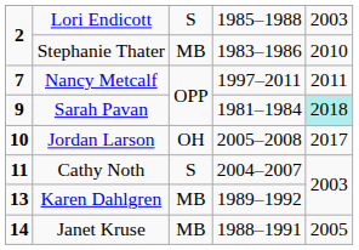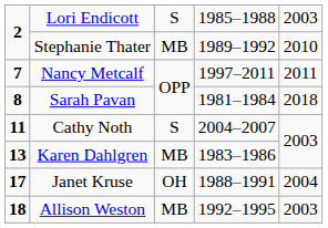 <table class=wikitable style="text-align:center">
 <tr>
 <td rowspan=2><strong>2</strong></td>
 <td><a href='#'>Lori Endicott</a></td>
 <td>S</td>
 <td>1985–1988</td>
 <td>2003</td>
 </tr>
 <tr>
 <td>Stephanie Thater</td>
 <td>MB</td>
-<td>1983–1986</td>
+<td>1989–1992</td>
 <td>2010</td>
 </tr>
 <tr>
 <td><strong>7</strong></td>
 <td><a href='#'>Nancy Metcalf</a></td>
 <td rowspan=2>OPP</td>
 <td>1997–2011</td>
 <td>2011</td>
 </tr>
 <tr>
-<td><strong>9</strong></td>
+<td><strong>8</strong></td>
 <td><a href='#'>Sarah Pavan</a></td>
 <td>1981–1984</td>
-<td style="background: paleturquoise;">2018</td>
-</tr>
-<tr>
-<td><strong>10</strong></td>
-<td><a href='#'>Jordan Larson</a></td>
-<td>OH</td>
-<td>2005–2008</td>
-<td>2017</td>
+<td>2018</td>
 </tr>
 <tr>
 <td><strong>11</strong></td>
 <td>Cathy Noth</td>
 <td>S</td>
 <td>2004–2007</td>
 <td rowspan=2>2003</td>
 </tr>
 <tr>
 <td><strong>13</strong></td>
 <td><a href='#'>Karen Dahlgren</a></td>
 <td>MB</td>
-<td>1989–1992</td>
+<td>1983–1986</td>
 </tr>
 <tr>
-<td><strong>14</strong></td>
+<td><strong>17</strong></td>
 <td>Janet Kruse</td>
+<td>OH</td>
+<td>1988–1991</td>
+<td>2004</td>
+</tr>
+<tr>
+<td><strong>18</strong></td>
+<td><a href='#'>Allison Weston</a></td>
 <td>MB</td>
-<td>1988–1991</td>
-<td>2005</td>
+<td>1992–1995</td>
+<td>2003</td>
 </tr>
 </table>
